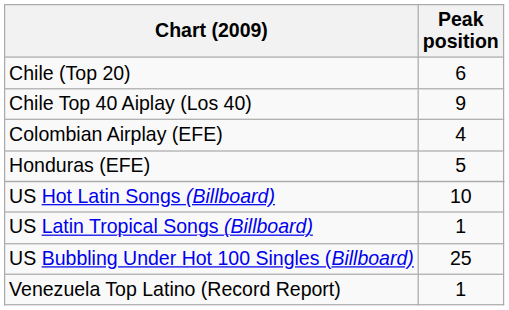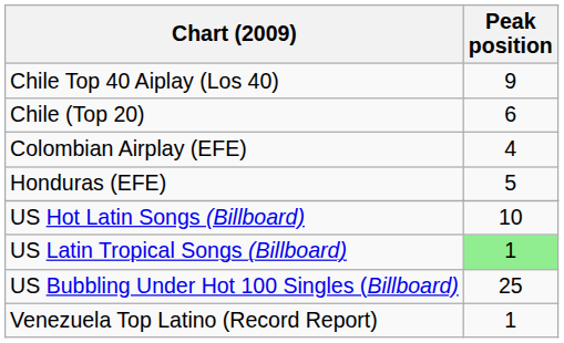 <table class="wikitable sortable">
 <tr>
 <th align="center">Chart (2009)</th>
 <th align="center">Peak<br>position</th>
 </tr>
 <tr>
+<td>Chile Top 40 Aiplay (Los 40)</td>
+<td align="center">9</td>
+</tr>
+<tr>
 <td>Chile (Top 20)</td>
 <td align="center">6</td>
-</tr>
-<tr>
-<td>Chile Top 40 Aiplay (Los 40)</td>
-<td align="center">9</td>
 </tr>
 <tr>
 <td>Colombian Airplay (EFE)</td>
 <td align="center">4</td>
 </tr>
 <tr>
 <td>Honduras (EFE)</td>
 <td align="center">5</td>
 </tr>
 <tr>
 </tr>
 <tr>
 <td>US <a href='#'>Hot Latin Songs <em>(Billboard)</em></a></td>
 <td align="center">10</td>
 </tr>
 <tr>
 <td>US <a href='#'>Latin Tropical Songs <em>(Billboard)</em></a></td>
-<td align="center">1</td>
+<td align="center" style="background: lightgreen;">1</td>
 </tr>
 <tr>
 <td>US <a href='#'>Bubbling Under Hot 100 Singles (<em>Billboard)</em></a></td>
 <td align="center">25</td>
 </tr>
 <tr>
 <td>Venezuela Top Latino (Record Report)</td>
 <td align="center">1</td>
 </tr>
 </table>
